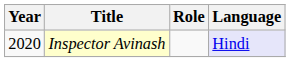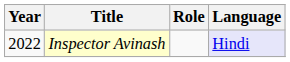 <table class="wikitable sortable">
 <tr>
 <th>Year</th>
 <th>Title</th>
 <th>Role</th>
 <th>Language</th>
 </tr>
 <tr>
-<td>2020</td>
+<td>2022</td>
 <td scope="row" style="background:#ffc; "><em>Inspector Avinash</em> </td>
 <td></td>
 <td style="background: lavender;"><a href='#'>Hindi</a></td>
 </tr>
 <tr>
 </tr>
 </table>
